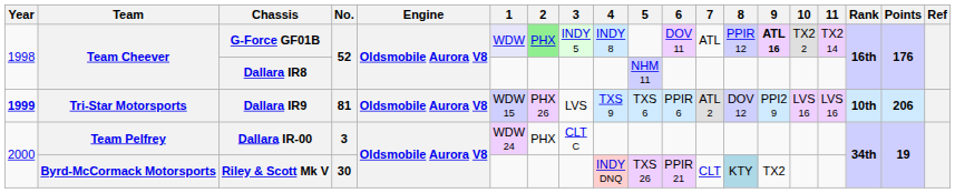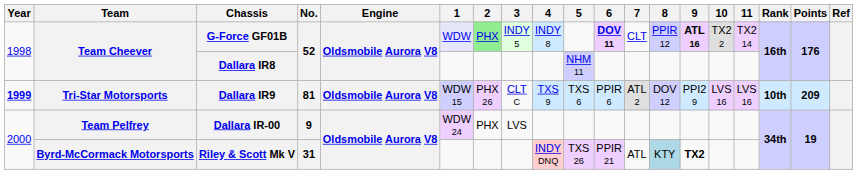 <table class="wikitable" style="text-align:center; font-size:90%">
 <tr>
 <th>Year</th>
 <th>Team</th>
 <th>Chassis</th>
 <th>No.</th>
 <th>Engine</th>
 <th>1</th>
 <th>2</th>
 <th>3</th>
 <th>4</th>
 <th>5</th>
 <th>6</th>
 <th>7</th>
 <th>8</th>
 <th>9</th>
 <th>10</th>
 <th>11</th>
 <th>Rank</th>
 <th>Points</th>
 <th>Ref</th>
 </tr>
 <tr>
 <td rowspan=2><a href='#'>1998</a></td>
 <th rowspan=2><a href='#'>Team Cheever</a></th>
 <th><a href='#'>G-Force</a> GF01B</th>
 <th rowspan=2>52</th>
 <th rowspan=2><a href='#'>Oldsmobile</a> <a href='#'>Aurora</a> <a href='#'>V8</a></th>
 <td style="background: lavender;"><a href='#'>WDW</a></td>
 <td style="background: lightgreen;"><a href='#'>PHX</a></td>
 <td style="background:#DFFFDF;"><a href='#'>INDY</a><br><small>5</small></td>
 <td style="background:#CFEAFF;"><a href='#'>INDY</a><br><small>8</small></td>
 <td></td>
-<td style="background:#EFCFFF;"><a href='#'>DOV</a><br><small>11</small></td>
-<td>ATL</td>
+<td style="background:#EFCFFF;"><strong><a href='#'>DOV</a><br><small>11</small></strong></td>
+<td><a href='#'>CLT</a></td>
 <td style="background:#CFCFFF;"><a href='#'>PPIR</a><br><small>12</small></td>
 <td style="background:#EFCFFF;"><strong>ATL<br><small>16</small></strong></td>
 <td style="background:#DFDFDF;">TX2<br><small>2</small></td>
 <td style="background:#EFCFFF;">TX2<br><small>14</small></td>
 <td rowspan=2 style="background:#CFCFFF;"><strong>16th</strong></td>
 <td rowspan=2 style="background:#CFCFFF;"><strong>176</strong></td>
 <th rowspan=2></th>
 </tr>
 <tr>
 <th><a href='#'>Dallara</a> IR8</th>
 <td></td>
 <td></td>
 <td></td>
 <td></td>
 <td style="background:#CFCFFF;"><a href='#'>NHM</a><br><small>11</small></td>
 <td></td>
 <td></td>
 <td></td>
 <td></td>
 <td></td>
 <td></td>
 </tr>
 <tr>
 <td><strong><a href='#'>1999</a></strong></td>
 <th><a href='#'>Tri-Star Motorsports</a></th>
 <th><a href='#'>Dallara</a> IR9</th>
 <th>81</th>
 <th><a href='#'>Oldsmobile</a> <a href='#'>Aurora</a> <a href='#'>V8</a></th>
 <td style="background:#CFCFFF;">WDW<br><small>15</small></td>
 <td style="background:#EFCFFF;">PHX<br><small>26</small></td>
-<td>LVS</td>
+<td><a href='#'>CLT</a><br><small>C</small></td>
 <td style="background:#CFEAFF;"><a href='#'>TXS</a><br><small>9</small></td>
 <td style="background:#CFEAFF;">TXS<br><small>6</small></td>
 <td style="background:#CFEAFF;">PPIR<br><small>6</small></td>
 <td style="background:#DFDFDF;">ATL<br><small>2</small></td>
 <td style="background:#CFCFFF;">DOV<br><small>12</small></td>
 <td style="background:#CFEAFF;">PPI2<br><small>9</small></td>
 <td style="background:#EFCFFF;">LVS<br><small>16</small></td>
 <td style="background:#EFCFFF;">LVS<br><small>16</small></td>
 <td style="background:#CFEAFF;"><strong>10th</strong></td>
-<td style="background:#CFEAFF;"><strong>206</strong></td>
+<td style="background:#CFEAFF;"><strong>209</strong></td>
 <th></th>
 </tr>
 <tr>
 <td rowspan=2><a href='#'>2000</a></td>
 <th><a href='#'>Team Pelfrey</a></th>
 <th><a href='#'>Dallara</a> IR-00</th>
-<th>3</th>
+<th>9</th>
 <th rowspan=2><a href='#'>Oldsmobile</a> <a href='#'>Aurora</a> <a href='#'>V8</a></th>
 <td style="background:#EFCFFF;">WDW<br><small>24</small></td>
 <td>PHX</td>
-<td><a href='#'>CLT</a><br><small>C</small></td>
+<td>LVS</td>
 <td></td>
 <td></td>
 <td></td>
 <td></td>
 <td></td>
 <td></td>
 <td></td>
 <td></td>
 <td rowspan=2 style="background:#CFCFFF;"><strong>34th</strong></td>
 <td rowspan=2 style="background:#CFCFFF;"><strong>19</strong></td>
 <th rowspan=2></th>
 </tr>
 <tr>
 <th><a href='#'>Byrd-McCormack Motorsports</a></th>
 <th><a href='#'>Riley & Scott</a> Mk V</th>
-<th>30</th>
+<th>31</th>
 <td></td>
 <td></td>
 <td></td>
 <td style="background:#FFCFCF;"><a href='#'>INDY</a><br><small>DNQ<br></small></td>
 <td style="background:#EFCFFF;">TXS<br><small>26</small></td>
 <td style="background:#EFCFFF;">PPIR<br><small>21</small></td>
-<td><a href='#'>CLT</a></td>
+<td>ATL</td>
 <td style="background: lightblue;">KTY</td>
-<td>TX2</td>
+<td><strong>TX2</strong></td>
 <td></td>
 <td></td>
 </tr>
 </table>
